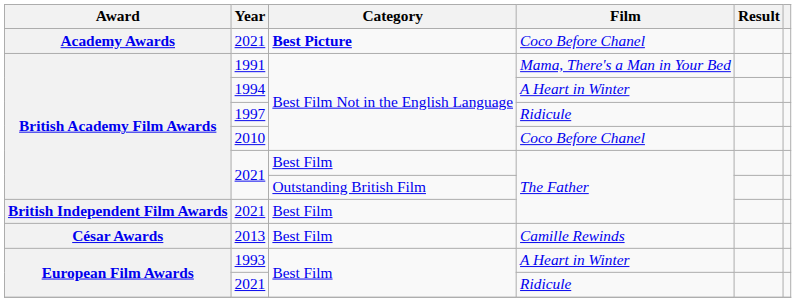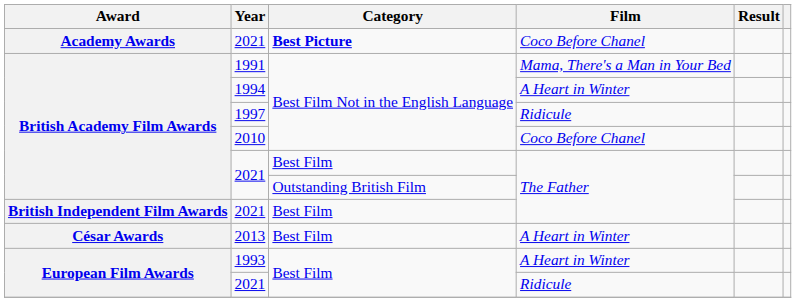 <table class="wikitable sortable plainrowheaders">
 <tr>
 <th>Award</th>
 <th>Year</th>
 <th>Category</th>
 <th>Film</th>
 <th>Result</th>
 <th></th>
 </tr>
 <tr>
 <th scope="row"><a href='#'>Academy Awards</a></th>
 <td><a href='#'>2021</a></td>
 <td><strong><a href='#'>Best Picture</a></strong></td>
 <td><em><a href='#'>Coco Before Chanel</a></em></td>
 <td></td>
 <td style="text-align:center;"></td>
 </tr>
 <tr>
 <th rowspan="6" scope="row"><a href='#'>British Academy Film Awards</a></th>
 <td><a href='#'>1991</a></td>
 <td rowspan="4"><a href='#'>Best Film Not in the English Language</a></td>
 <td><em><a href='#'>Mama, There's a Man in Your Bed</a></em></td>
 <td></td>
 <td></td>
 </tr>
 <tr>
 <td><a href='#'>1994</a></td>
 <td><em><a href='#'>A Heart in Winter</a></em></td>
 <td></td>
 <td></td>
 </tr>
 <tr>
 <td><a href='#'>1997</a></td>
 <td><em><a href='#'>Ridicule</a></em></td>
 <td></td>
 <td></td>
 </tr>
 <tr>
 <td><a href='#'>2010</a></td>
 <td><em><a href='#'>Coco Before Chanel</a></em></td>
 <td></td>
 <td></td>
 </tr>
 <tr>
 <td rowspan="2"><a href='#'>2021</a></td>
 <td><a href='#'>Best Film</a></td>
 <td rowspan="3"><em><a href='#'>The Father</a></em></td>
 <td></td>
 <td style="text-align:center;"></td>
 </tr>
 <tr>
 <td><a href='#'>Outstanding British Film</a></td>
 <td></td>
 <td style="text-align:center;"></td>
 </tr>
 <tr>
 <th scope="row"><a href='#'>British Independent Film Awards</a></th>
 <td><a href='#'>2021</a></td>
 <td><a href='#'>Best Film</a></td>
 <td></td>
 <td style="text-align:center;"></td>
 </tr>
 <tr>
 <th scope="row"><a href='#'>César Awards</a></th>
 <td><a href='#'>2013</a></td>
 <td><a href='#'>Best Film</a></td>
-<td><em><a href='#'>Camille Rewinds</a></em></td>
+<td><em><a href='#'>A Heart in Winter</a></em></td>
 <td></td>
 <td style="text-align:center;"></td>
 </tr>
 <tr>
 <th scope="row" rowspan="2"><a href='#'>European Film Awards</a></th>
 <td><a href='#'>1993</a></td>
 <td rowspan="2"><a href='#'>Best Film</a></td>
 <td><em><a href='#'>A Heart in Winter</a></em></td>
 <td></td>
 <td style="text-align:center;"></td>
 </tr>
 <tr>
 <td><a href='#'>2021</a></td>
 <td><em><a href='#'>Ridicule</a></em></td>
 <td></td>
 <td style="text-align:center;"></td>
 </tr>
 <tr>
 </tr>
 </table>
